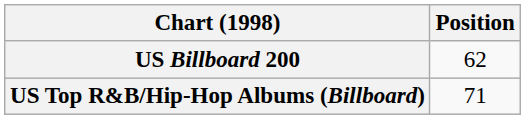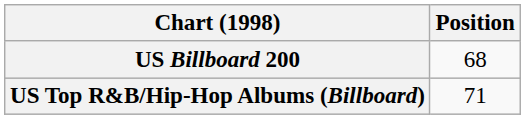 <table class="wikitable sortable plainrowheaders" style="text-align:center">
 <tr>
 <th scope="col">Chart (1998)</th>
 <th scope="col">Position</th>
 </tr>
 <tr>
 <th scope="row">US <em>Billboard</em> 200</th>
-<td>62</td>
+<td>68</td>
 </tr>
 <tr>
 <th scope="row">US Top R&B/Hip-Hop Albums (<em>Billboard</em>)</th>
 <td>71</td>
 </tr>
 </table>
